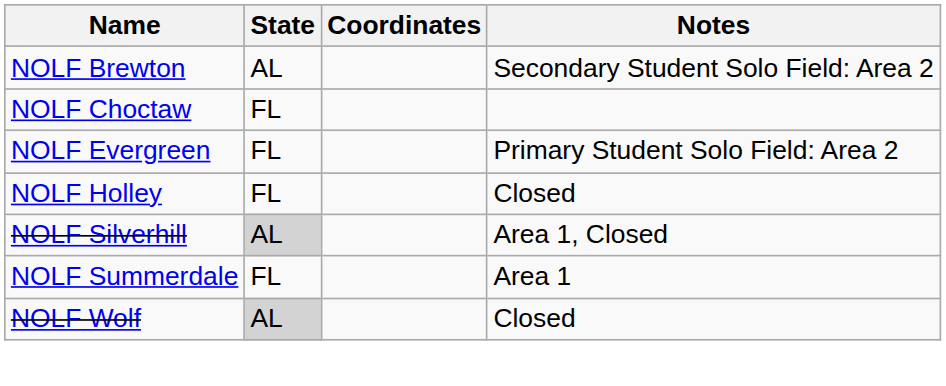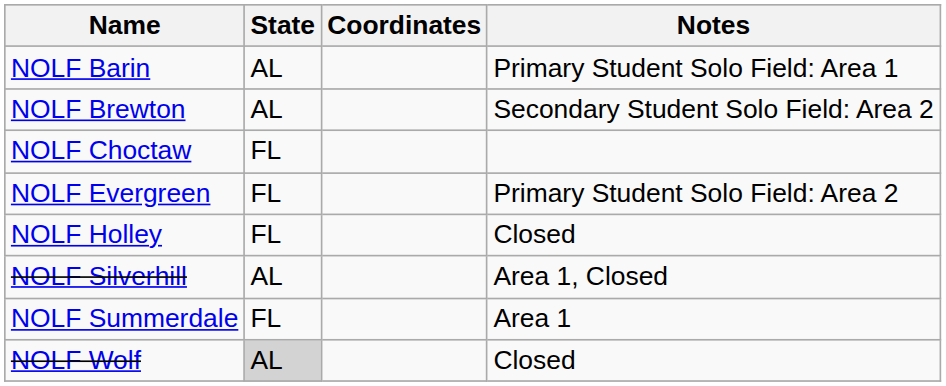 <table class="wikitable sortable">
 <tr>
 <th>Name</th>
 <th>State</th>
 <th>Coordinates</th>
 <th>Notes</th>
+</tr>
+<tr>
+<td><a href='#'>NOLF Barin</a></td>
+<td>AL</td>
+<td></td>
+<td>Primary Student Solo Field: Area 1</td>
 </tr>
 <tr>
 <td><a href='#'>NOLF Brewton</a></td>
 <td>AL</td>
 <td></td>
 <td>Secondary Student Solo Field: Area 2</td>
 </tr>
 <tr>
 <td><a href='#'>NOLF Choctaw</a></td>
 <td>FL</td>
 <td></td>
 <td></td>
 </tr>
 <tr>
 <td><a href='#'>NOLF Evergreen</a></td>
 <td>FL</td>
 <td></td>
 <td>Primary Student Solo Field: Area 2</td>
 </tr>
 <tr>
 <td><a href='#'>NOLF Holley</a></td>
 <td>FL</td>
 <td></td>
 <td>Closed</td>
 </tr>
 <tr>
 <td><s><a href='#'>NOLF Silverhill</a></s></td>
-<td style="background: lightgrey;">AL</td>
+<td>AL</td>
 <td></td>
 <td>Area 1, Closed</td>
 </tr>
 <tr>
 <td><a href='#'>NOLF Summerdale</a></td>
 <td>FL</td>
 <td></td>
 <td>Area 1</td>
 </tr>
 <tr>
 <td><s><a href='#'>NOLF Wolf</a></s></td>
 <td style="background: lightgrey;">AL</td>
 <td></td>
 <td>Closed</td>
 </tr>
 </table>
